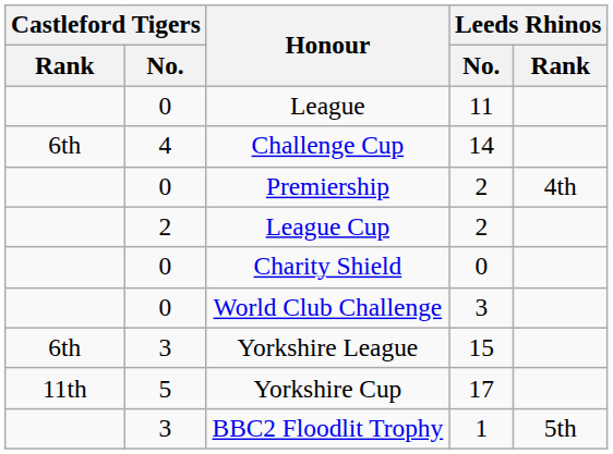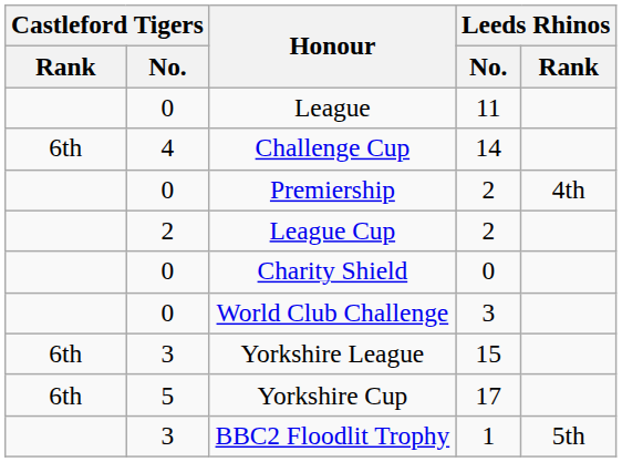 <table class="wikitable" style="text-align:center">
 <tr>
 <th colspan="2">Castleford Tigers</th>
 <th rowspan="2">Honour</th>
 <th colspan="2">Leeds Rhinos</th>
 </tr>
 <tr>
 <th>Rank</th>
 <th>No.</th>
 <th>No.</th>
 <th>Rank</th>
 </tr>
 <tr>
 <td></td>
 <td>0</td>
 <td>League</td>
 <td>11</td>
 <td></td>
 </tr>
 <tr>
 <td>6th</td>
 <td>4</td>
 <td><a href='#'>Challenge Cup</a></td>
 <td>14</td>
 <td></td>
 </tr>
 <tr>
 <td></td>
 <td>0</td>
 <td><a href='#'>Premiership</a></td>
 <td>2</td>
 <td>4th</td>
 </tr>
 <tr>
 <td></td>
 <td>2</td>
 <td><a href='#'>League Cup</a></td>
 <td>2</td>
 <td></td>
 </tr>
 <tr>
 <td></td>
 <td>0</td>
 <td><a href='#'>Charity Shield</a></td>
 <td>0</td>
 <td></td>
 </tr>
 <tr>
 <td></td>
 <td>0</td>
 <td><a href='#'>World Club Challenge</a></td>
 <td>3</td>
 <td></td>
 </tr>
 <tr>
 <td>6th</td>
 <td>3</td>
 <td>Yorkshire League</td>
 <td>15</td>
 <td></td>
 </tr>
 <tr>
-<td>11th</td>
+<td>6th</td>
 <td>5</td>
 <td>Yorkshire Cup</td>
 <td>17</td>
 <td></td>
 </tr>
 <tr>
 <td></td>
 <td>3</td>
 <td><a href='#'>BBC2 Floodlit Trophy</a></td>
 <td>1</td>
 <td>5th</td>
 </tr>
 </table>
